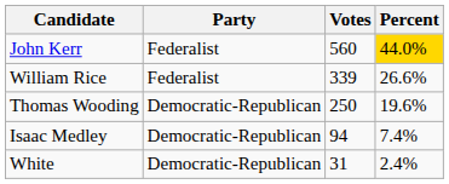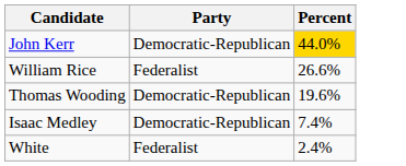 <table class=wikitable>
 <tr>
 <th>Candidate</th>
 <th>Party</th>
-<th>Votes</th>
 <th>Percent</th>
 </tr>
 <tr>
 <td><a href='#'>John Kerr</a></td>
-<td>Federalist</td>
-<td>560</td>
+<td>Democratic-Republican</td>
 <td style="background: gold;">44.0%</td>
 </tr>
 <tr>
 <td>William Rice</td>
 <td>Federalist</td>
-<td>339</td>
 <td>26.6%</td>
 </tr>
 <tr>
 <td>Thomas Wooding</td>
 <td>Democratic-Republican</td>
-<td>250</td>
 <td>19.6%</td>
 </tr>
 <tr>
 <td>Isaac Medley</td>
 <td>Democratic-Republican</td>
-<td>94</td>
 <td>7.4%</td>
 </tr>
 <tr>
 <td>White</td>
-<td>Democratic-Republican</td>
-<td>31</td>
+<td>Federalist</td>
 <td>2.4%</td>
 </tr>
 </table>
